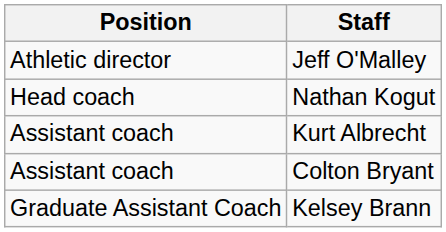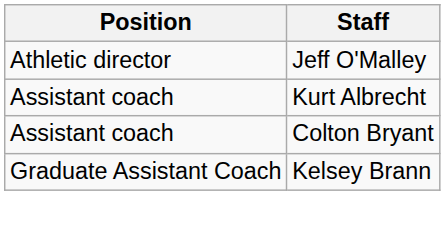 <table class="wikitable">
 <tr>
 <th>Position</th>
 <th>Staff</th>
 </tr>
 <tr>
 <td>Athletic director</td>
 <td> Jeff O'Malley</td>
-</tr>
-<tr>
-<td>Head coach</td>
-<td> Nathan Kogut</td>
 </tr>
 <tr>
 <td>Assistant coach</td>
 <td> Kurt Albrecht</td>
 </tr>
 <tr>
 <td>Assistant coach</td>
 <td> Colton Bryant</td>
 </tr>
 <tr>
 <td>Graduate Assistant Coach</td>
 <td> Kelsey Brann</td>
 </tr>
 </table>
